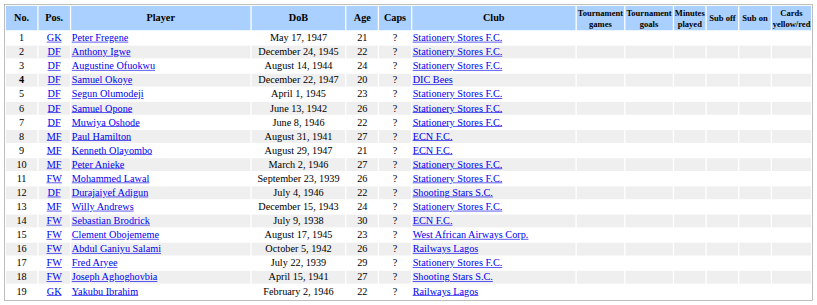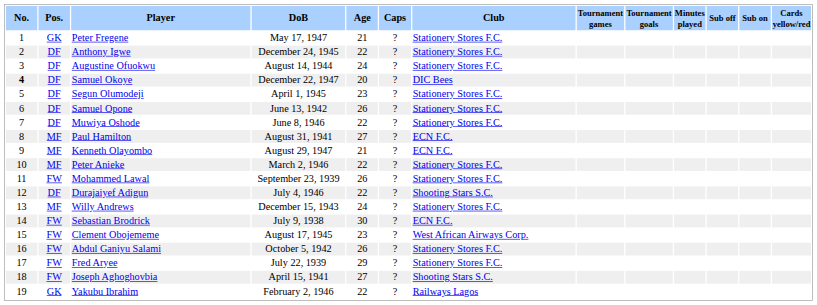 <table border="0" width="100%" style="border: 1px solid #999; background-color:#FFFFFF; text-align:center">
 <tr align="center" bgcolor="#AAD0FF">
 <th width=4%>No.</th>
 <th width=4%>Pos.</th>
 <th width=23%>Player</th>
 <th width=12%>DoB </th>
 <th width=4%>Age</th>
 <th width=4%>Caps</th>
 <th width=21%>Club</th>
 <th width=6%><small>Tournament<br>games</small></th>
 <th width=6%><small>Tournament<br>goals</small></th>
 <th width=4%><small>Minutes<br>played</small></th>
 <th width=4%><small>Sub off</small></th>
 <th width=4%><small>Sub on</small></th>
 <th width=4%><small>Cards<br>yellow/red</small></th>
 </tr>
 <tr>
 <td>1</td>
 <td><a href='#'>GK</a></td>
 <td align="left"><a href='#'>Peter Fregene</a></td>
 <td>May 17, 1947</td>
 <td>21</td>
 <td>?</td>
 <td align="left"> <a href='#'>Stationery Stores F.C.</a></td>
 <td></td>
 <td></td>
 <td></td>
 <td></td>
 <td></td>
 <td></td>
 </tr>
 <tr bgcolor="#EFEFEF">
 <td>2</td>
 <td><a href='#'>DF</a></td>
 <td align="left"><a href='#'>Anthony Igwe</a></td>
 <td>December 24, 1945</td>
 <td>22</td>
 <td>?</td>
 <td align="left"> <a href='#'>Stationery Stores F.C.</a></td>
 <td></td>
 <td></td>
 <td></td>
 <td></td>
 <td></td>
 <td></td>
 </tr>
 <tr>
 <td>3</td>
 <td><a href='#'>DF</a></td>
 <td align="left"><a href='#'>Augustine Ofuokwu</a></td>
 <td>August 14, 1944</td>
 <td>24</td>
 <td>?</td>
 <td align="left"> <a href='#'>Stationery Stores F.C.</a></td>
 <td></td>
 <td></td>
 <td></td>
 <td></td>
 <td></td>
 <td></td>
 </tr>
 <tr bgcolor="#EFEFEF">
 <td><strong>4</strong></td>
 <td><a href='#'>DF</a></td>
 <td align="left"><a href='#'>Samuel Okoye</a></td>
 <td>December 22, 1947</td>
 <td>20</td>
 <td>?</td>
 <td align="left"> <a href='#'>DIC Bees</a></td>
 <td></td>
 <td></td>
 <td></td>
 <td></td>
 <td></td>
 <td></td>
 </tr>
 <tr>
 <td>5</td>
 <td><a href='#'>DF</a></td>
 <td align="left"><a href='#'>Segun Olumodeji</a></td>
 <td>April 1, 1945</td>
 <td>23</td>
 <td>?</td>
 <td align="left"> <a href='#'>Stationery Stores F.C.</a></td>
 <td></td>
 <td></td>
 <td></td>
 <td></td>
 <td></td>
 <td></td>
 </tr>
 <tr bgcolor="#EFEFEF">
 <td>6</td>
 <td><a href='#'>DF</a></td>
 <td align="left"><a href='#'>Samuel Opone</a></td>
 <td>June 13, 1942</td>
 <td>26</td>
 <td>?</td>
 <td align="left"> <a href='#'>Stationery Stores F.C.</a></td>
 <td></td>
 <td></td>
 <td></td>
 <td></td>
 <td></td>
 <td></td>
 </tr>
 <tr>
 <td>7</td>
 <td><a href='#'>DF</a></td>
 <td align="left"><a href='#'>Muwiya Oshode</a></td>
 <td>June 8, 1946</td>
 <td>22</td>
 <td>?</td>
 <td align="left"> <a href='#'>Stationery Stores F.C.</a></td>
 <td></td>
 <td></td>
 <td></td>
 <td></td>
 <td></td>
 <td></td>
 </tr>
 <tr bgcolor="#EFEFEF">
 <td>8</td>
 <td><a href='#'>MF</a></td>
 <td align="left"><a href='#'>Paul Hamilton</a></td>
 <td>August 31, 1941</td>
 <td>27</td>
 <td>?</td>
 <td align="left"> <a href='#'>ECN F.C.</a></td>
 <td></td>
 <td></td>
 <td></td>
 <td></td>
 <td></td>
 <td></td>
 </tr>
 <tr>
 <td>9</td>
 <td><a href='#'>MF</a></td>
 <td align="left"><a href='#'>Kenneth Olayombo</a></td>
 <td>August 29, 1947</td>
 <td>21</td>
 <td>?</td>
 <td align="left"> <a href='#'>ECN F.C.</a></td>
 <td></td>
 <td></td>
 <td></td>
 <td></td>
 <td></td>
 <td></td>
 </tr>
 <tr bgcolor="#EFEFEF">
 <td>10</td>
 <td><a href='#'>MF</a></td>
 <td align="left"><a href='#'>Peter Anieke</a></td>
 <td>March 2, 1946</td>
-<td>27</td>
+<td>22</td>
 <td>?</td>
 <td align="left"> <a href='#'>Stationery Stores F.C.</a></td>
 <td></td>
 <td></td>
 <td></td>
 <td></td>
 <td></td>
 <td></td>
 </tr>
 <tr>
 <td>11</td>
 <td><a href='#'>FW</a></td>
 <td align="left"><a href='#'>Mohammed Lawal</a></td>
 <td>September 23, 1939</td>
 <td>26</td>
 <td>?</td>
 <td align="left"> <a href='#'>Stationery Stores F.C.</a></td>
 <td></td>
 <td></td>
 <td></td>
 <td></td>
 <td></td>
 <td></td>
 </tr>
 <tr bgcolor="#EFEFEF">
 <td>12</td>
 <td><a href='#'>DF</a></td>
 <td align="left"><a href='#'>Durajaiyef Adigun</a></td>
 <td>July 4, 1946</td>
 <td>22</td>
 <td>?</td>
 <td align="left"> <a href='#'>Shooting Stars S.C.</a></td>
 <td></td>
 <td></td>
 <td></td>
 <td></td>
 <td></td>
 <td></td>
 </tr>
 <tr>
 <td>13</td>
 <td><a href='#'>MF</a></td>
 <td align="left"><a href='#'>Willy Andrews</a></td>
 <td>December 15, 1943</td>
 <td>24</td>
 <td>?</td>
 <td align="left"> <a href='#'>Stationery Stores F.C.</a></td>
 <td></td>
 <td></td>
 <td></td>
 <td></td>
 <td></td>
 <td></td>
 </tr>
 <tr bgcolor="#EFEFEF">
 <td>14</td>
 <td><a href='#'>FW</a></td>
 <td align="left"><a href='#'>Sebastian Brodrick</a></td>
 <td>July 9, 1938</td>
 <td>30</td>
 <td>?</td>
 <td align="left"> <a href='#'>ECN F.C.</a></td>
 <td></td>
 <td></td>
 <td></td>
 <td></td>
 <td></td>
 <td></td>
 </tr>
 <tr>
 <td>15</td>
 <td><a href='#'>FW</a></td>
 <td align="left"><a href='#'>Clement Obojememe</a></td>
 <td>August 17, 1945</td>
 <td>23</td>
 <td>?</td>
 <td align="left"> <a href='#'>West African Airways Corp.</a></td>
 <td></td>
 <td></td>
 <td></td>
 <td></td>
 <td></td>
 <td></td>
 </tr>
 <tr bgcolor="#EFEFEF">
 <td>16</td>
 <td><a href='#'>FW</a></td>
 <td align="left"><a href='#'>Abdul Ganiyu Salami</a></td>
 <td>October 5, 1942</td>
 <td>26</td>
 <td>?</td>
-<td align="left"> <a href='#'>Railways Lagos</a></td>
+<td align="left"> <a href='#'>Stationery Stores F.C.</a></td>
 <td></td>
 <td></td>
 <td></td>
 <td></td>
 <td></td>
 <td></td>
 </tr>
 <tr>
 <td>17</td>
 <td><a href='#'>FW</a></td>
 <td align="left"><a href='#'>Fred Aryee</a></td>
 <td>July 22, 1939</td>
 <td>29</td>
 <td>?</td>
 <td align="left"> <a href='#'>Stationery Stores F.C.</a></td>
 <td></td>
 <td></td>
 <td></td>
 <td></td>
 <td></td>
 <td></td>
 </tr>
 <tr bgcolor="#EFEFEF">
 <td>18</td>
 <td><a href='#'>FW</a></td>
 <td align="left"><a href='#'>Joseph Aghoghovbia</a></td>
 <td>April 15, 1941</td>
 <td>27</td>
 <td>?</td>
 <td align="left"> <a href='#'>Shooting Stars S.C.</a></td>
 <td></td>
 <td></td>
 <td></td>
 <td></td>
 <td></td>
 <td></td>
 </tr>
 <tr>
 <td>19</td>
 <td><a href='#'>GK</a></td>
 <td align="left"><a href='#'>Yakubu Ibrahim</a></td>
 <td>February 2, 1946</td>
 <td>22</td>
 <td>?</td>
 <td align="left"> <a href='#'>Railways Lagos</a></td>
 <td></td>
 <td></td>
 <td></td>
 <td></td>
 <td></td>
 <td></td>
 </tr>
 <tr>
 </tr>
 </table>
